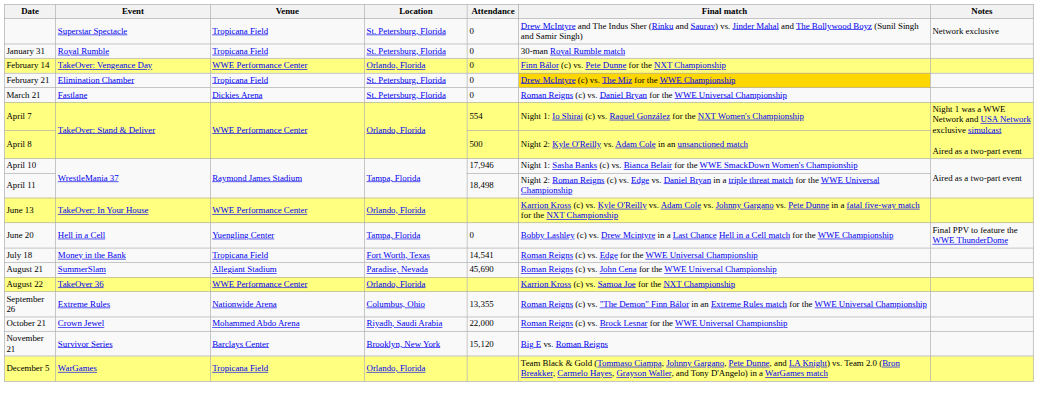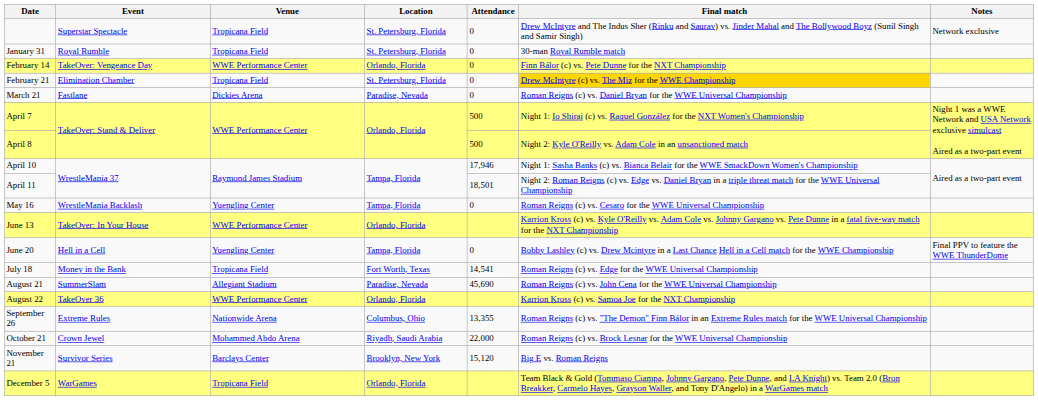 <table id="Past_events_2021" class="sortable wikitable succession-box" style="font-size:85%; width:100%">
 <tr>
 <th scope="col" style="width:5%;">Date</th>
 <th scope="col" style="width:15%;">Event</th>
 <th scope="col" style="width:15%;">Venue</th>
 <th scope="col" style="width:10%;">Location</th>
 <th scope="col" style="width:5%;">Attendance</th>
 <th scope="col" style="width:40%;">Final match</th>
 <th scope="col" style="width:10%;">Notes</th>
 </tr>
 <tr>
 <td></td>
 <td><a href='#'>Superstar Spectacle</a></td>
 <td><a href='#'>Tropicana Field</a></td>
 <td><a href='#'>St. Petersburg, Florida</a></td>
 <td>0</td>
 <td><a href='#'>Drew McIntyre</a> and The Indus Sher (<a href='#'>Rinku</a> and <a href='#'>Saurav</a>) vs. <a href='#'>Jinder Mahal</a> and <a href='#'>The Bollywood Boyz</a> (Sunil Singh and Samir Singh)</td>
 <td>Network exclusive</td>
 </tr>
 <tr>
 <td>January 31</td>
 <td><a href='#'>Royal Rumble</a></td>
 <td><a href='#'>Tropicana Field</a></td>
 <td><a href='#'>St. Petersburg, Florida</a></td>
 <td>0</td>
 <td>30-man <a href='#'>Royal Rumble match</a></td>
 <td></td>
 </tr>
 <tr style="background: #FFFF80;">
 <td>February 14</td>
 <td><a href='#'>TakeOver: Vengeance Day</a></td>
 <td><a href='#'>WWE Performance Center</a></td>
 <td><a href='#'>Orlando, Florida</a></td>
 <td>0</td>
 <td><a href='#'>Finn Bálor</a> (c) vs. <a href='#'>Pete Dunne</a> for the <a href='#'>NXT Championship</a></td>
 <td></td>
 </tr>
 <tr>
 <td>February 21</td>
 <td><a href='#'>Elimination Chamber</a></td>
 <td><a href='#'>Tropicana Field</a></td>
 <td><a href='#'>St. Petersburg, Florida</a></td>
 <td>0</td>
 <td style="background: gold;"><a href='#'>Drew McIntyre</a> (c) vs. <a href='#'>The Miz</a> for the <a href='#'>WWE Championship</a></td>
 <td></td>
 </tr>
 <tr>
 <td>March 21</td>
 <td><a href='#'>Fastlane</a></td>
 <td><a href='#'>Dickies Arena</a></td>
-<td><a href='#'>St. Petersburg, Florida</a></td>
+<td><a href='#'>Paradise, Nevada</a></td>
 <td>0</td>
 <td><a href='#'>Roman Reigns</a> (c) vs. <a href='#'>Daniel Bryan</a> for the <a href='#'>WWE Universal Championship</a></td>
 <td></td>
 </tr>
 <tr style="background: #FFFF80;">
 <td>April 7</td>
 <td rowspan="2"><a href='#'>TakeOver: Stand & Deliver</a></td>
 <td rowspan="2"><a href='#'>WWE Performance Center</a></td>
 <td rowspan="2"><a href='#'>Orlando, Florida</a></td>
-<td>554</td>
+<td>500</td>
 <td>Night 1: <a href='#'>Io Shirai</a> (c)	vs. <a href='#'>Raquel González</a> for the <a href='#'>NXT Women's Championship</a></td>
 <td rowspan="2">Night 1 was a WWE Network and <a href='#'>USA Network</a> exclusive <a href='#'>simulcast</a><br><br>Aired as a two-part event</td>
 </tr>
 <tr style="background: #FFFF80;">
 <td>April 8</td>
 <td>500</td>
 <td>Night 2: <a href='#'>Kyle O'Reilly</a> vs. <a href='#'>Adam Cole</a> in an <a href='#'>unsanctioned match</a></td>
 </tr>
 <tr>
 <td>April 10</td>
 <td rowspan="2"><a href='#'>WrestleMania 37</a></td>
 <td rowspan="2"><a href='#'>Raymond James Stadium</a></td>
 <td rowspan="2"><a href='#'>Tampa, Florida</a></td>
 <td>17,946</td>
 <td>Night 1: <a href='#'>Sasha Banks</a> (c) vs. <a href='#'>Bianca Belair</a> for the <a href='#'>WWE SmackDown Women's Championship</a></td>
 <td rowspan="2">Aired as a two-part event</td>
 </tr>
 <tr>
 <td>April 11</td>
-<td>18,498</td>
+<td>18,501</td>
 <td>Night 2: <a href='#'>Roman Reigns</a> (c) vs. <a href='#'>Edge</a> vs. <a href='#'>Daniel Bryan</a> in a <a href='#'>triple threat match</a> for the <a href='#'>WWE Universal Championship</a></td>
+</tr>
+<tr>
+<td>May 16</td>
+<td><a href='#'>WrestleMania Backlash</a></td>
+<td><a href='#'>Yuengling Center</a></td>
+<td><a href='#'>Tampa, Florida</a></td>
+<td>0</td>
+<td><a href='#'>Roman Reigns</a> (c) vs. <a href='#'>Cesaro</a> for the <a href='#'>WWE Universal Championship</a></td>
+<td></td>
 </tr>
 <tr style="background: #FFFF80;">
 <td>June 13</td>
 <td><a href='#'>TakeOver: In Your House</a></td>
 <td><a href='#'>WWE Performance Center</a></td>
 <td><a href='#'>Orlando, Florida</a></td>
 <td></td>
 <td><a href='#'>Karrion Kross</a> (c) vs. <a href='#'>Kyle O'Reilly</a> vs. <a href='#'>Adam Cole</a> vs. <a href='#'>Johnny Gargano</a> vs. <a href='#'>Pete Dunne</a> in a <a href='#'>fatal five-way match</a> for the <a href='#'>NXT Championship</a></td>
 <td></td>
 </tr>
 <tr>
 <td>June 20</td>
 <td><a href='#'>Hell in a Cell</a></td>
 <td><a href='#'>Yuengling Center</a></td>
 <td><a href='#'>Tampa, Florida</a></td>
 <td>0</td>
 <td><a href='#'>Bobby Lashley</a> (c) vs. <a href='#'>Drew Mcintyre</a> in a <a href='#'>Last Chance</a> <a href='#'>Hell in a Cell match</a> for the <a href='#'>WWE Championship</a></td>
 <td>Final PPV to feature the <a href='#'>WWE ThunderDome</a></td>
 </tr>
 <tr>
 <td>July 18</td>
 <td><a href='#'>Money in the Bank</a></td>
 <td><a href='#'>Tropicana Field</a></td>
 <td><a href='#'>Fort Worth, Texas</a></td>
 <td>14,541</td>
 <td><a href='#'>Roman Reigns</a> (c) vs. <a href='#'>Edge</a> for the <a href='#'>WWE Universal Championship</a></td>
 <td></td>
 </tr>
 <tr>
 <td>August 21</td>
 <td><a href='#'>SummerSlam</a></td>
 <td><a href='#'>Allegiant Stadium</a></td>
 <td><a href='#'>Paradise, Nevada</a></td>
 <td>45,690</td>
 <td><a href='#'>Roman Reigns</a> (c) vs. <a href='#'>John Cena</a> for the <a href='#'>WWE Universal Championship</a></td>
 <td></td>
 </tr>
 <tr style="background: #FFFF80;">
 <td>August 22</td>
 <td><a href='#'>TakeOver 36</a></td>
 <td><a href='#'>WWE Performance Center</a></td>
 <td><a href='#'>Orlando, Florida</a></td>
 <td></td>
 <td><a href='#'>Karrion Kross</a> (c) vs. <a href='#'>Samoa Joe</a> for the <a href='#'>NXT Championship</a></td>
 <td></td>
 </tr>
 <tr>
 <td>September 26</td>
 <td><a href='#'>Extreme Rules</a></td>
 <td><a href='#'>Nationwide Arena</a></td>
 <td><a href='#'>Columbus, Ohio</a></td>
 <td>13,355</td>
 <td><a href='#'>Roman Reigns</a> (c) vs. <a href='#'>"The Demon" Finn Bálor</a> in an <a href='#'>Extreme Rules match</a> for the <a href='#'>WWE Universal Championship</a></td>
 <td></td>
 </tr>
 <tr>
 <td>October 21</td>
 <td><a href='#'>Crown Jewel</a></td>
 <td><a href='#'>Mohammed Abdo Arena</a></td>
 <td><a href='#'>Riyadh, Saudi Arabia</a></td>
 <td>22,000</td>
 <td><a href='#'>Roman Reigns</a> (c) vs. <a href='#'>Brock Lesnar</a> for the <a href='#'>WWE Universal Championship</a></td>
 <td></td>
 </tr>
 <tr>
 <td>November 21</td>
 <td><a href='#'>Survivor Series</a></td>
 <td><a href='#'>Barclays Center</a></td>
 <td><a href='#'>Brooklyn, New York</a></td>
 <td>15,120</td>
 <td><a href='#'>Big E</a> vs. <a href='#'>Roman Reigns</a></td>
 <td></td>
 </tr>
 <tr style="background: #FFFF80;">
 <td>December 5</td>
 <td><a href='#'>WarGames</a></td>
 <td><a href='#'>Tropicana Field</a></td>
 <td><a href='#'>Orlando, Florida</a></td>
 <td></td>
 <td>Team Black & Gold (<a href='#'>Tommaso Ciampa</a>, <a href='#'>Johnny Gargano</a>, <a href='#'>Pete Dunne</a>, and <a href='#'>LA Knight</a>) vs. Team 2.0 (<a href='#'>Bron Breakker</a>, <a href='#'>Carmelo Hayes</a>, <a href='#'>Grayson Waller</a>, and Tony D'Angelo) in a <a href='#'>WarGames match</a></td>
 <td></td>
 </tr>
 </table>
